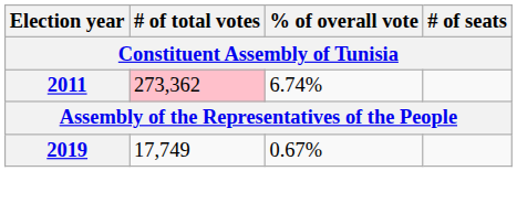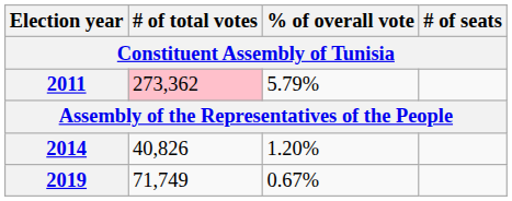 <table class="wikitable">
 <tr>
 <th>Election year</th>
 <th># of total votes</th>
 <th>% of overall vote</th>
 <th># of seats</th>
 </tr>
 <tr>
 <th colspan=4><a href='#'>Constituent Assembly of Tunisia</a></th>
 </tr>
 <tr>
 <th><a href='#'>2011</a></th>
 <td style="background: pink;">273,362</td>
-<td>6.74%</td>
+<td>5.79%</td>
 <td></td>
 </tr>
 <tr>
 <th colspan=4><a href='#'>Assembly of the Representatives of the People</a></th>
 </tr>
 <tr>
+<th><a href='#'>2014</a></th>
+<td>40,826</td>
+<td>1.20%</td>
+<td></td>
+</tr>
+<tr>
 <th><a href='#'>2019</a></th>
-<td>17,749</td>
+<td>71,749</td>
 <td>0.67%</td>
 <td></td>
 </tr>
 </table>
